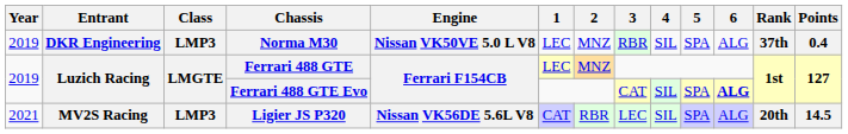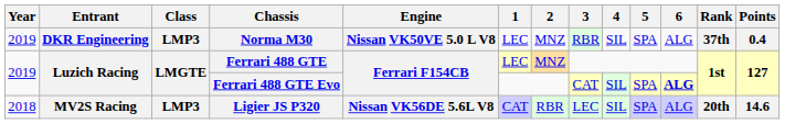 <table class="wikitable" style="text-align:center; font-size:90%">
 <tr>
 <th>Year</th>
 <th>Entrant</th>
 <th>Class</th>
 <th>Chassis</th>
 <th>Engine</th>
 <th>1</th>
 <th>2</th>
 <th>3</th>
 <th>4</th>
 <th>5</th>
 <th>6</th>
 <th>Rank</th>
 <th>Points</th>
 </tr>
 <tr>
 <td><a href='#'>2019</a></td>
 <th><a href='#'>DKR Engineering</a></th>
 <th>LMP3</th>
 <th><a href='#'>Norma M30</a></th>
 <th><a href='#'>Nissan</a> <a href='#'>VK50VE</a> 5.0 L V8</th>
 <td style="background:#;"><a href='#'>LEC</a></td>
 <td style="background:#;"><a href='#'>MNZ</a></td>
 <td style="background:#DFFFDF;"><a href='#'>RBR</a><br></td>
 <td style="background:#;"><a href='#'>SIL</a></td>
 <td style="background:#;"><a href='#'>SPA</a></td>
 <td style="background:#;"><a href='#'>ALG</a></td>
 <th>37th</th>
 <th>0.4</th>
 </tr>
 <tr>
 <td rowspan=2><a href='#'>2019</a></td>
 <th rowspan=2>Luzich Racing</th>
 <th rowspan=2>LMGTE</th>
 <th><a href='#'>Ferrari 488 GTE</a></th>
 <th rowspan=2><a href='#'>Ferrari F154CB</a></th>
 <td style="background:#FFFFBF;"><a href='#'>LEC</a><br></td>
 <td style="background:#FFDF9F;"><a href='#'>MNZ</a><br></td>
 <td colspan=4></td>
 <th rowspan=2 style="background:#FFFFBF;">1st</th>
 <th rowspan=2 style="background:#FFFFBF;">127</th>
 </tr>
 <tr>
 <th><a href='#'>Ferrari 488 GTE Evo</a></th>
 <td colspan=2></td>
 <td style="background:#FFFFBF;"><a href='#'>CAT</a><br></td>
 <td style="background:#DFFFDF;"><a href='#'>SIL</a><br></td>
 <td style="background:#FFFFBF;"><a href='#'>SPA</a><br></td>
 <td style="background:#FFFFBF;"><strong><a href='#'>ALG</a><br></strong></td>
 </tr>
 <tr>
-<td><a href='#'>2021</a></td>
+<td><a href='#'>2018</a></td>
 <th>MV2S Racing</th>
 <th>LMP3</th>
 <th><a href='#'>Ligier JS P320</a></th>
 <th><a href='#'>Nissan</a> <a href='#'>VK56DE</a> 5.6L V8</th>
 <td style="background:#CFCFFF;"><a href='#'>CAT</a><br></td>
 <td style="background:#DFFFDF;"><a href='#'>RBR</a><br></td>
 <td style="background:#DFFFDF;"><a href='#'>LEC</a><br></td>
 <td style="background:#DFFFDF;"><a href='#'>SIL</a><br></td>
 <td style="background:#CFCFFF;"><a href='#'>SPA</a><br></td>
 <td style="background:#CFCFFF;"><a href='#'>ALG</a><br></td>
 <th>20th</th>
-<th>14.5</th>
+<th>14.6</th>
 </tr>
 </table>
